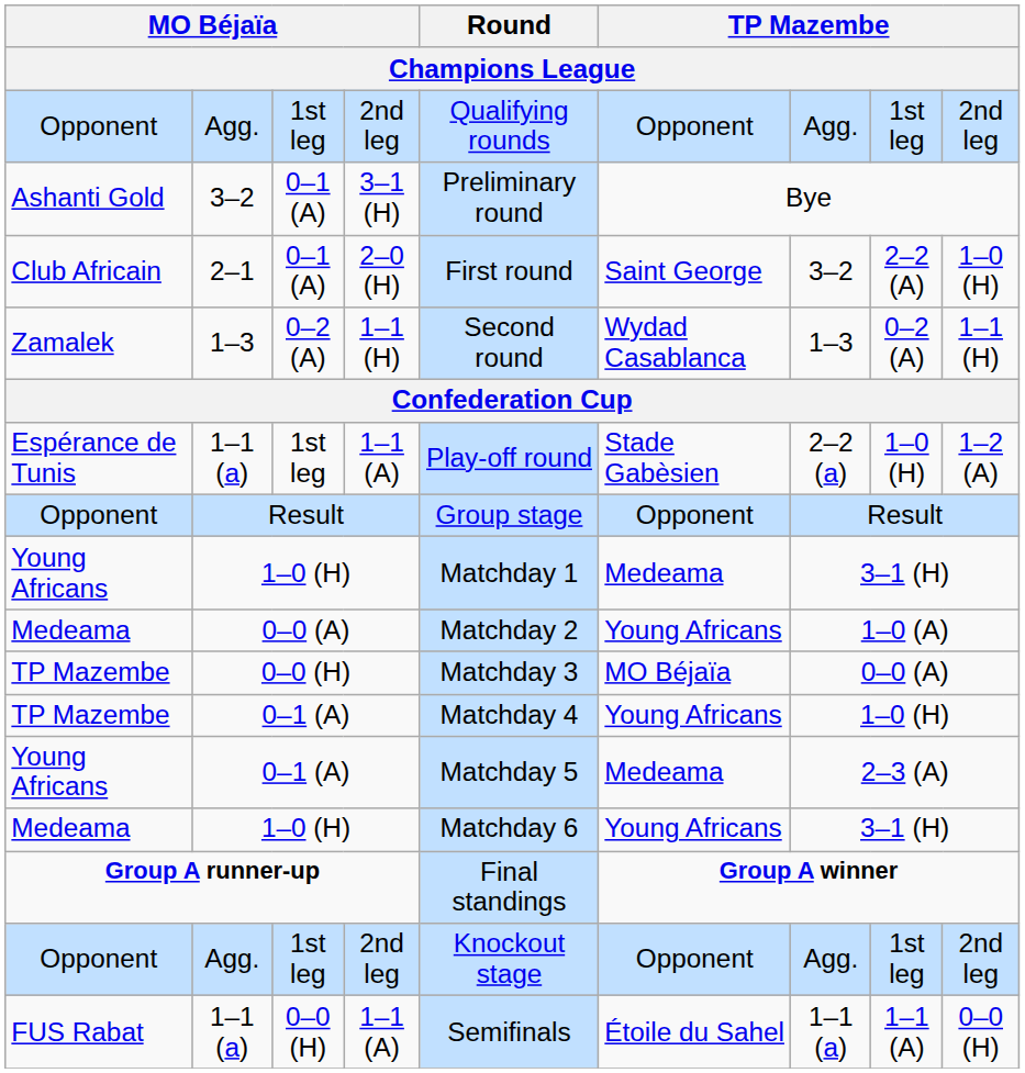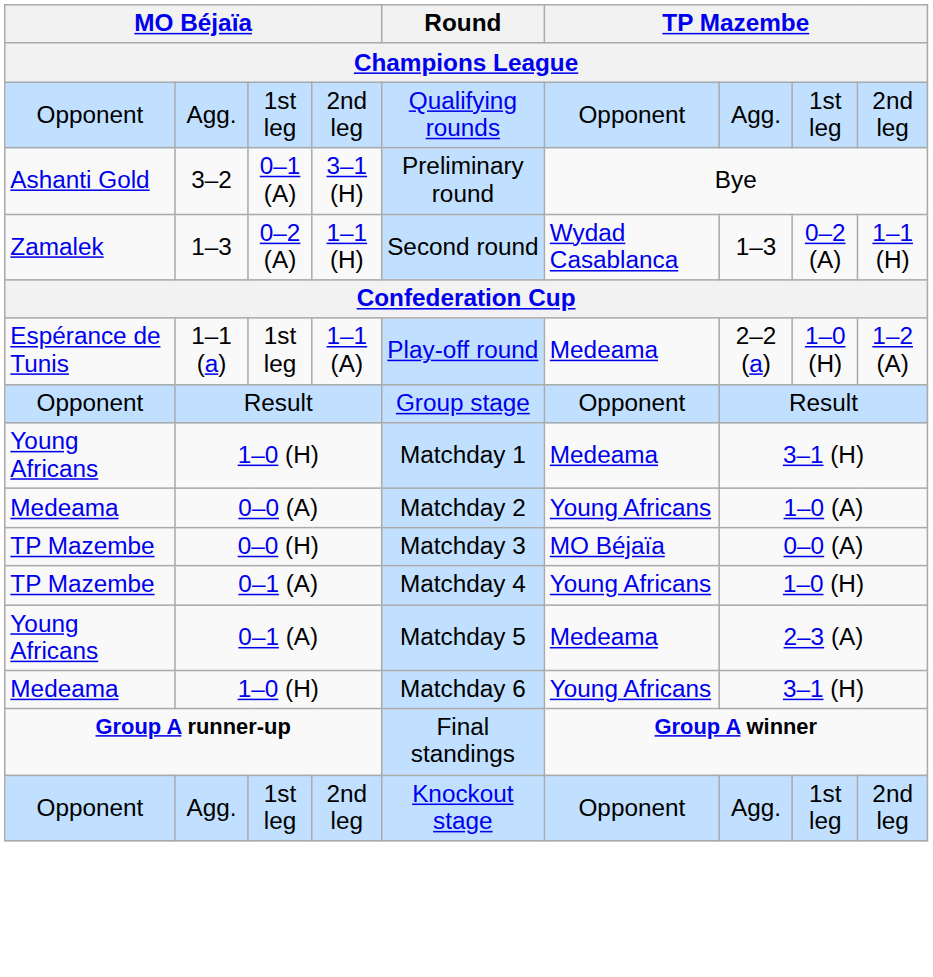 <table class="wikitable" style="text-align: center;">
 <tr>
 <th colspan=4> <a href='#'>MO Béjaïa</a></th>
 <th>Round</th>
 <th colspan=4> <a href='#'>TP Mazembe</a></th>
 </tr>
 <tr>
 <th colspan=9><a href='#'>Champions League</a></th>
 </tr>
 <tr bgcolor=#c1e0ff>
 <td>Opponent</td>
 <td>Agg.</td>
 <td>1st leg</td>
 <td>2nd leg</td>
 <td><a href='#'>Qualifying rounds</a></td>
 <td>Opponent</td>
 <td>Agg.</td>
 <td>1st leg</td>
 <td>2nd leg</td>
 </tr>
 <tr>
 <td align=left> <a href='#'>Ashanti Gold</a></td>
 <td>3–2</td>
 <td><a href='#'>0–1</a> (A)</td>
 <td><a href='#'>3–1</a> (H)</td>
 <td bgcolor=#c1e0ff>Preliminary round</td>
 <td colspan=4>Bye</td>
 </tr>
 <tr>
-<td align=left> <a href='#'>Club Africain</a></td>
-<td>2–1</td>
-<td><a href='#'>0–1</a> (A)</td>
-<td><a href='#'>2–0</a> (H)</td>
-<td bgcolor=#c1e0ff>First round</td>
-<td align=left> <a href='#'>Saint George</a></td>
-<td>3–2</td>
-<td><a href='#'>2–2</a> (A)</td>
-<td><a href='#'>1–0</a> (H)</td>
-</tr>
-<tr>
 <td align=left> <a href='#'>Zamalek</a></td>
 <td>1–3</td>
 <td><a href='#'>0–2</a> (A)</td>
 <td><a href='#'>1–1</a> (H)</td>
 <td bgcolor=#c1e0ff>Second round</td>
 <td align=left> <a href='#'>Wydad Casablanca</a></td>
 <td>1–3</td>
 <td><a href='#'>0–2</a> (A)</td>
 <td><a href='#'>1–1</a> (H)</td>
 </tr>
 <tr>
 <th colspan=9><a href='#'>Confederation Cup</a></th>
 </tr>
 <tr>
 <td align=left> <a href='#'>Espérance de Tunis</a></td>
 <td>1–1 (<a href='#'>a</a>)</td>
 <td>1st leg</td>
 <td><a href='#'>1–1</a> (A)</td>
 <td bgcolor=#c1e0ff><a href='#'>Play-off round</a></td>
-<td align=left> <a href='#'>Stade Gabèsien</a></td>
+<td align=left> <a href='#'>Medeama</a></td>
 <td>2–2 (<a href='#'>a</a>)</td>
 <td><a href='#'>1–0</a> (H)</td>
 <td><a href='#'>1–2</a> (A)</td>
 </tr>
 <tr bgcolor=#c1e0ff>
 <td>Opponent</td>
 <td colspan=3>Result</td>
 <td><a href='#'>Group stage</a></td>
 <td>Opponent</td>
 <td colspan=3>Result</td>
 </tr>
 <tr>
 <td align=left> <a href='#'>Young Africans</a></td>
 <td colspan=3><a href='#'>1–0</a> (H)</td>
 <td bgcolor=#c1e0ff>Matchday 1</td>
 <td align=left> <a href='#'>Medeama</a></td>
 <td colspan=3><a href='#'>3–1</a> (H)</td>
 </tr>
 <tr>
 <td align=left> <a href='#'>Medeama</a></td>
 <td colspan=3><a href='#'>0–0</a> (A)</td>
 <td bgcolor=#c1e0ff>Matchday 2</td>
 <td align=left> <a href='#'>Young Africans</a></td>
 <td colspan=3><a href='#'>1–0</a> (A)</td>
 </tr>
 <tr>
 <td align=left> <a href='#'>TP Mazembe</a></td>
 <td colspan=3><a href='#'>0–0</a> (H)</td>
 <td bgcolor=#c1e0ff>Matchday 3</td>
 <td align=left> <a href='#'>MO Béjaïa</a></td>
 <td colspan=3><a href='#'>0–0</a> (A)</td>
 </tr>
 <tr>
 <td align=left> <a href='#'>TP Mazembe</a></td>
 <td colspan=3><a href='#'>0–1</a> (A)</td>
 <td bgcolor=#c1e0ff>Matchday 4</td>
 <td align=left> <a href='#'>Young Africans</a></td>
 <td colspan=3><a href='#'>1–0</a> (H)</td>
 </tr>
 <tr>
 <td align=left> <a href='#'>Young Africans</a></td>
 <td colspan=3><a href='#'>0–1</a> (A)</td>
 <td bgcolor=#c1e0ff>Matchday 5</td>
 <td align=left> <a href='#'>Medeama</a></td>
 <td colspan=3><a href='#'>2–3</a> (A)</td>
 </tr>
 <tr>
 <td align=left> <a href='#'>Medeama</a></td>
 <td colspan=3><a href='#'>1–0</a> (H)</td>
 <td bgcolor=#c1e0ff>Matchday 6</td>
 <td align=left> <a href='#'>Young Africans</a></td>
 <td colspan=3><a href='#'>3–1</a> (H)</td>
 </tr>
 <tr>
 <td colspan=4 align=center valign=top style="font-size:90%"><strong><a href='#'>Group A</a> runner-up</strong><br></td>
 <td bgcolor=#c1e0ff>Final standings</td>
 <td colspan=4 align=center valign=top style="font-size:90%"><strong><a href='#'>Group A</a> winner</strong><br></td>
 </tr>
 <tr bgcolor=#c1e0ff>
 <td>Opponent</td>
 <td>Agg.</td>
 <td>1st leg</td>
 <td>2nd leg</td>
 <td><a href='#'>Knockout stage</a></td>
 <td>Opponent</td>
 <td>Agg.</td>
 <td>1st leg</td>
 <td>2nd leg</td>
 </tr>
-<tr>
-<td align=left> <a href='#'>FUS Rabat</a></td>
-<td>1–1 (<a href='#'>a</a>)</td>
-<td><a href='#'>0–0</a> (H)</td>
-<td><a href='#'>1–1</a> (A)</td>
-<td bgcolor=#c1e0ff>Semifinals</td>
-<td align=left> <a href='#'>Étoile du Sahel</a></td>
-<td>1–1 (<a href='#'>a</a>)</td>
-<td><a href='#'>1–1</a> (A)</td>
-<td><a href='#'>0–0</a> (H)</td>
-</tr>
 </table>
